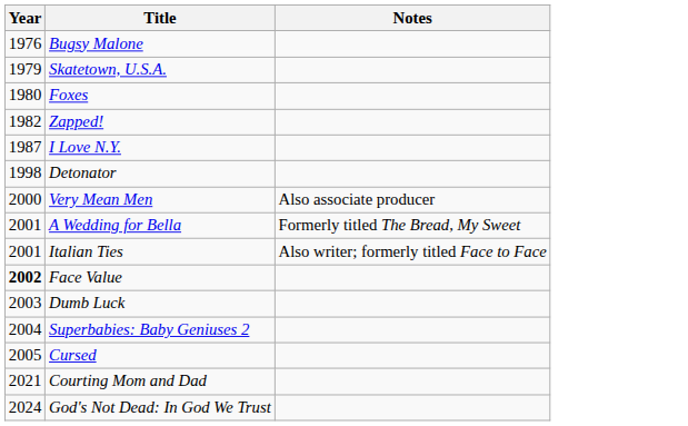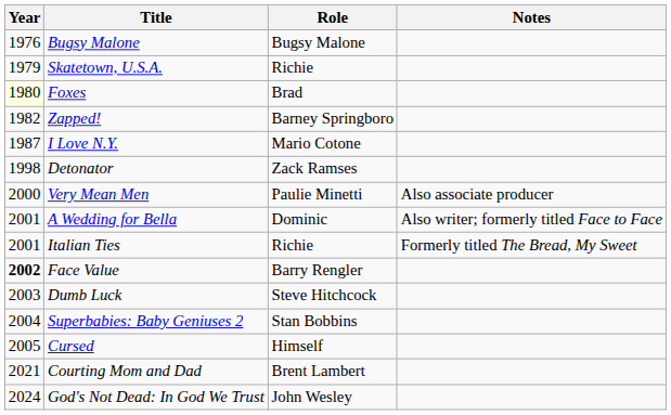 <table class="wikitable sortable">
 <tr>
 <th>Year</th>
 <th>Title</th>
+<th>Role</th>
 <th class="unsortable">Notes</th>
 </tr>
 <tr>
 <td>1976</td>
 <td><em><a href='#'>Bugsy Malone</a></em></td>
+<td>Bugsy Malone</td>
 <td></td>
 </tr>
 <tr>
 <td>1979</td>
 <td><em><a href='#'>Skatetown, U.S.A.</a></em></td>
+<td>Richie</td>
 <td></td>
 </tr>
 <tr>
-<td>1980</td>
+<td style="background: lightyellow;">1980</td>
 <td><em><a href='#'>Foxes</a></em></td>
+<td>Brad</td>
 <td></td>
 </tr>
 <tr>
 <td>1982</td>
 <td><em><a href='#'>Zapped!</a></em></td>
+<td>Barney Springboro</td>
 <td></td>
 </tr>
 <tr>
 <td>1987</td>
 <td><em><a href='#'>I Love N.Y.</a></em></td>
+<td>Mario Cotone</td>
 <td></td>
 </tr>
 <tr>
 <td>1998</td>
 <td><em>Detonator</em></td>
+<td>Zack Ramses</td>
 <td></td>
 </tr>
 <tr>
 <td>2000</td>
 <td><em><a href='#'>Very Mean Men</a></em></td>
+<td>Paulie Minetti</td>
 <td>Also associate producer</td>
 </tr>
 <tr>
 <td>2001</td>
 <td><em><a href='#'>A Wedding for Bella</a></em></td>
-<td>Formerly titled <em>The Bread, My Sweet</em></td>
+<td>Dominic</td>
+<td>Also writer; formerly titled <em>Face to Face</em></td>
 </tr>
 <tr>
 <td>2001</td>
 <td><em>Italian Ties</em></td>
-<td>Also writer; formerly titled <em>Face to Face</em></td>
+<td>Richie</td>
+<td>Formerly titled <em>The Bread, My Sweet</em></td>
 </tr>
 <tr>
 <td><strong>2002</strong></td>
 <td><em>Face Value</em></td>
+<td>Barry Rengler</td>
 <td></td>
 </tr>
 <tr>
 <td>2003</td>
 <td><em>Dumb Luck</em></td>
+<td>Steve Hitchcock</td>
 <td></td>
 </tr>
 <tr>
 <td>2004</td>
 <td><em><a href='#'>Superbabies: Baby Geniuses 2</a></em></td>
+<td>Stan Bobbins</td>
 <td></td>
 </tr>
 <tr>
 <td>2005</td>
 <td><em><a href='#'>Cursed</a></em></td>
+<td>Himself</td>
 <td></td>
 </tr>
 <tr>
 <td>2021</td>
 <td><em>Courting Mom and Dad</em></td>
+<td>Brent Lambert</td>
 <td></td>
 </tr>
 <tr>
 <td>2024</td>
 <td><em>God's Not Dead: In God We Trust</em></td>
+<td>John Wesley</td>
 <td></td>
 </tr>
 </table>
